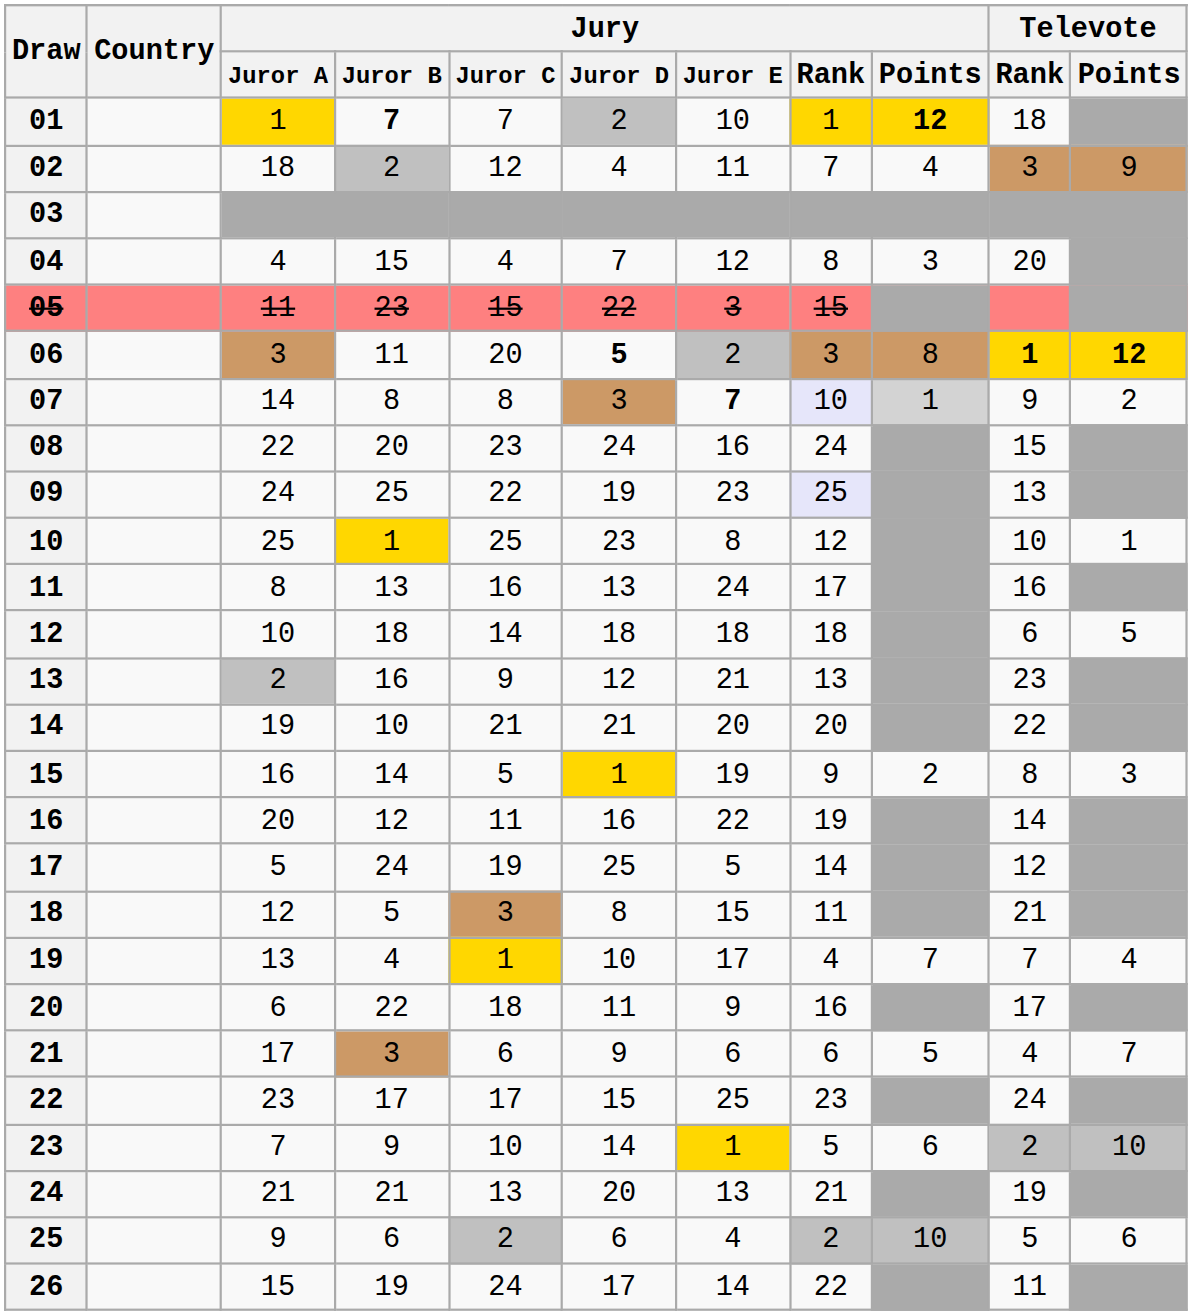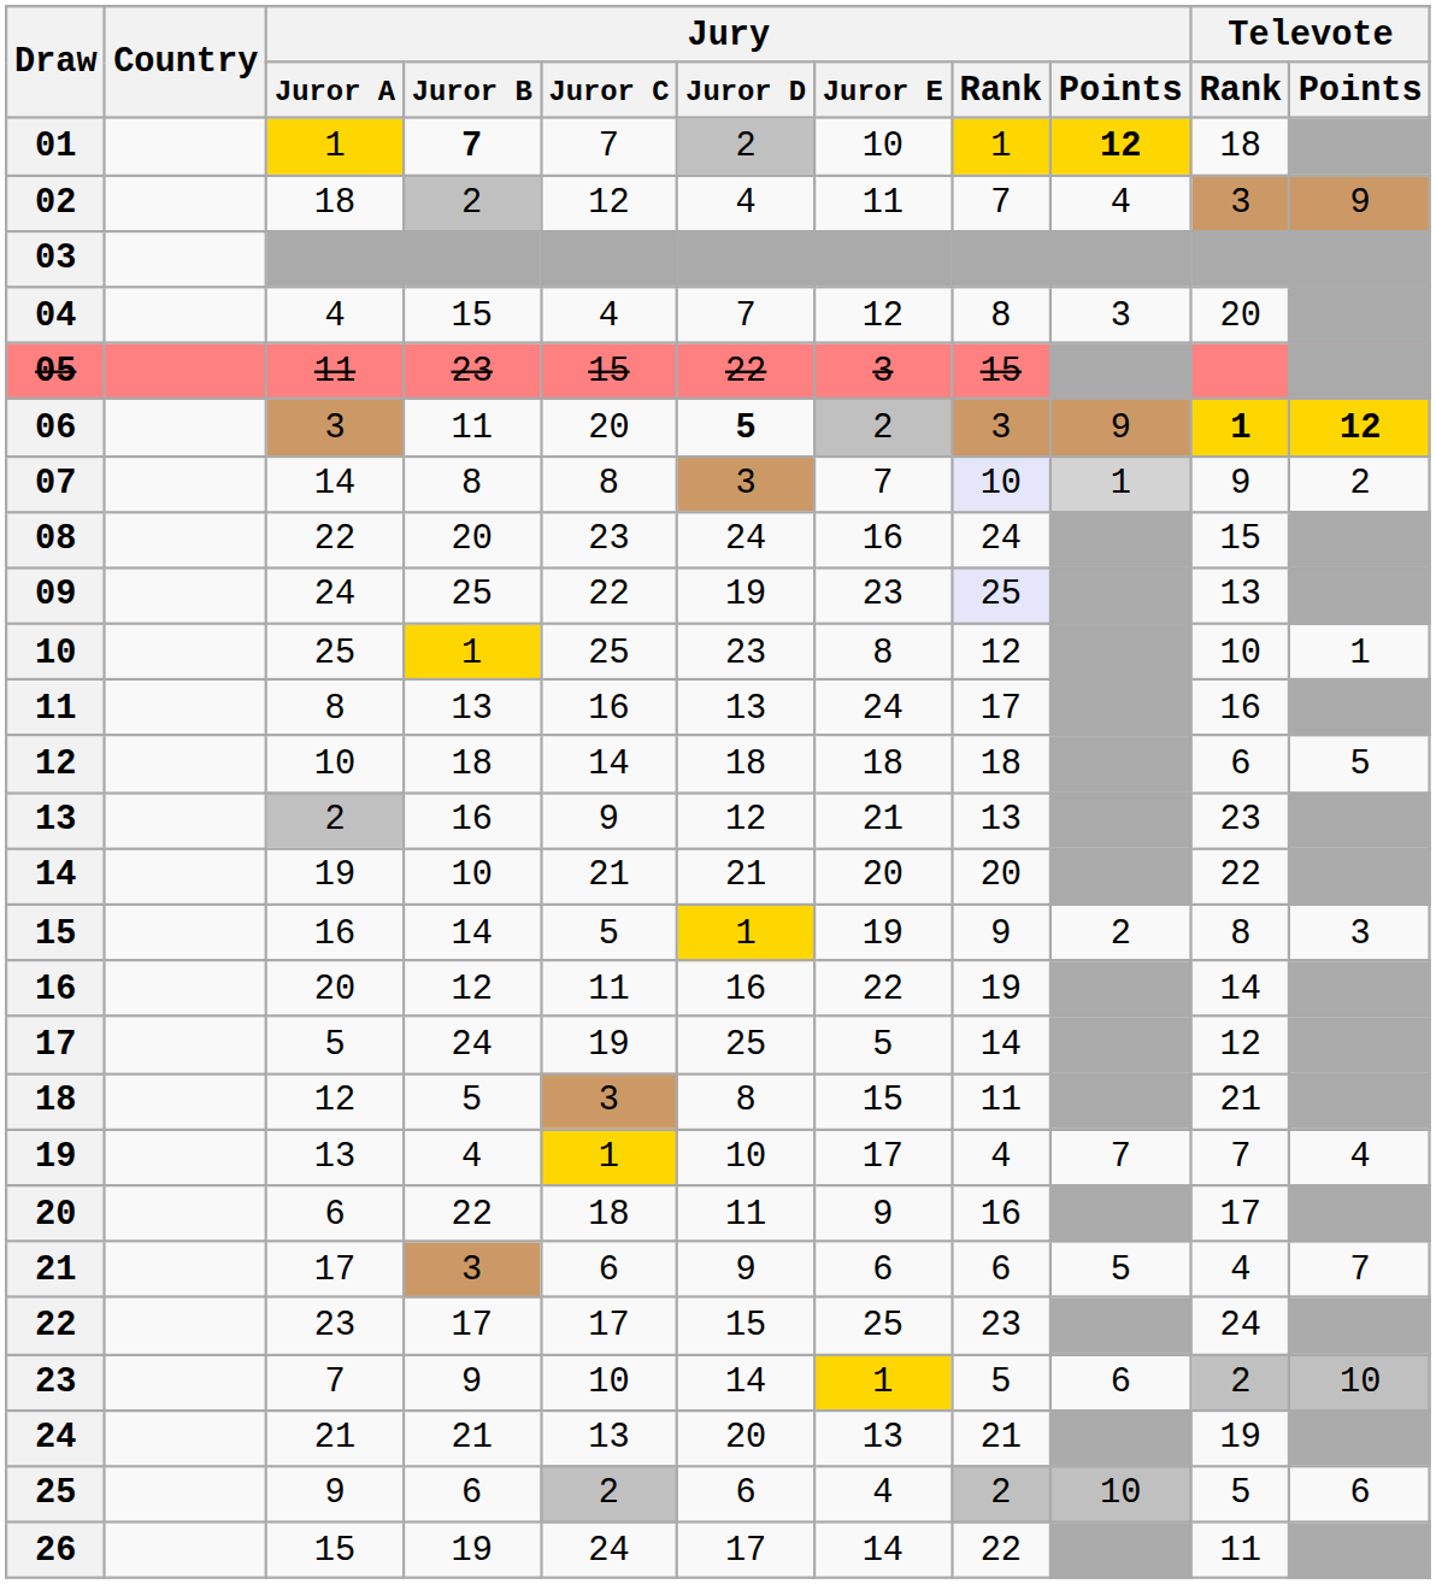 <table class="sortable wikitable collapsible plainrowheaders" style="text-align:center;">
 <tr>
 </tr>
 <tr>
 <th scope="col" rowspan="2">Draw</th>
 <th scope="col" rowspan="2">Country</th>
 <th scope="col" colspan="7">Jury</th>
 <th scope="col" colspan="2">Televote</th>
 </tr>
 <tr>
 <th scope="col"><small>Juror A</small></th>
 <th scope="col"><small>Juror B</small></th>
 <th scope="col"><small>Juror C</small></th>
 <th scope="col"><small>Juror D</small></th>
 <th scope="col"><small>Juror E</small></th>
 <th scope="col">Rank</th>
 <th scope="col" class="unsortable">Points</th>
 <th scope="col">Rank</th>
 <th scope="col" class="unsortable">Points</th>
 </tr>
 <tr>
 <th scope="row" style="text-align:center;">01</th>
 <td style="text-align:left;"></td>
 <td style="background:gold;">1</td>
 <td><strong>7</strong></td>
 <td>7</td>
 <td style="background:silver;">2</td>
 <td>10</td>
 <td style="background:gold;">1</td>
 <td style="background:gold;"><strong>12</strong></td>
 <td>18</td>
 <td style="background:#AAAAAA;"></td>
 </tr>
 <tr>
 <th scope="row" style="text-align:center;">02</th>
 <td style="text-align:left;"></td>
 <td>18</td>
 <td style="background:silver;">2</td>
 <td>12</td>
 <td>4</td>
 <td>11</td>
 <td>7</td>
 <td>4</td>
 <td style="background:#CC9966;">3</td>
 <td style="background:#CC9966;">9</td>
 </tr>
 <tr class=sortbottom>
 <th scope="row" style="text-align:center;">03</th>
 <td style="text-align:left;"></td>
 <td style="background:#AAAAAA;"></td>
 <td style="background:#AAAAAA;"></td>
 <td style="background:#AAAAAA;"></td>
 <td style="background:#AAAAAA;"></td>
 <td style="background:#AAAAAA;"></td>
 <td style="background:#AAAAAA;"></td>
 <td style="background:#AAAAAA;"></td>
 <td style="background:#AAAAAA;"></td>
 <td style="background:#AAAAAA;"></td>
 </tr>
 <tr>
 <th scope="row" style="text-align:center;">04</th>
 <td style="text-align:left;"></td>
 <td>4</td>
 <td>15</td>
 <td>4</td>
 <td>7</td>
 <td>12</td>
 <td>8</td>
 <td>3</td>
 <td>20</td>
 <td style="background:#AAAAAA;"></td>
 </tr>
 <tr style="background:#FE8080">
 <th scope="row" style="text-align:center; background:#FE8080"><s>05</s></th>
 <td style="text-align:left;"><s></s> </td>
 <td><s>11</s></td>
 <td><s>23</s></td>
 <td><s>15</s></td>
 <td><s>22</s></td>
 <td><s>3</s></td>
 <td><s>15</s></td>
 <td style="background:#AAAAAA;"></td>
 <td></td>
 <td style="background:#AAAAAA;"></td>
 </tr>
 <tr>
 <th scope="row" style="text-align:center;">06</th>
 <td style="text-align:left;"></td>
 <td style="background:#CC9966;">3</td>
 <td>11</td>
 <td>20</td>
 <td><strong>5</strong></td>
 <td style="background:silver;">2</td>
 <td style="background:#CC9966;">3</td>
-<td style="background:#CC9966;">8</td>
+<td style="background:#CC9966;">9</td>
 <td style="background:gold;"><strong>1</strong></td>
 <td style="background:gold;"><strong>12</strong></td>
 </tr>
 <tr>
 <th scope="row" style="text-align:center;">07</th>
 <td style="text-align:left;"></td>
 <td>14</td>
 <td>8</td>
 <td>8</td>
 <td style="background:#CC9966;">3</td>
-<td><strong>7</strong></td>
+<td>7</td>
 <td style="background: lavender;">10</td>
 <td style="background: lightgrey;">1</td>
 <td>9</td>
 <td>2</td>
 </tr>
 <tr>
 <th scope="row" style="text-align:center;">08</th>
 <td style="text-align:left;"></td>
 <td>22</td>
 <td>20</td>
 <td>23</td>
 <td>24</td>
 <td>16</td>
 <td>24</td>
 <td style="background:#AAAAAA;"></td>
 <td>15</td>
 <td style="background:#AAAAAA;"></td>
 </tr>
 <tr>
 <th scope="row" style="text-align:center;">09</th>
 <td style="text-align:left;"></td>
 <td>24</td>
 <td>25</td>
 <td>22</td>
 <td>19</td>
 <td>23</td>
 <td style="background: lavender;">25</td>
 <td style="background:#AAAAAA;"></td>
 <td>13</td>
 <td style="background:#AAAAAA;"></td>
 </tr>
 <tr>
 <th scope="row" style="text-align:center;">10</th>
 <td style="text-align:left;"></td>
 <td>25</td>
 <td style="background:gold;">1</td>
 <td>25</td>
 <td>23</td>
 <td>8</td>
 <td>12</td>
 <td style="background:#AAAAAA;"></td>
 <td>10</td>
 <td>1</td>
 </tr>
 <tr>
 <th scope="row" style="text-align:center;">11</th>
 <td style="text-align:left;"></td>
 <td>8</td>
 <td>13</td>
 <td>16</td>
 <td>13</td>
 <td>24</td>
 <td>17</td>
 <td style="background:#AAAAAA;"></td>
 <td>16</td>
 <td style="background:#AAAAAA;"></td>
 </tr>
 <tr>
 <th scope="row" style="text-align:center;">12</th>
 <td style="text-align:left;"></td>
 <td>10</td>
 <td>18</td>
 <td>14</td>
 <td>18</td>
 <td>18</td>
 <td>18</td>
 <td style="background:#AAAAAA;"></td>
 <td>6</td>
 <td>5</td>
 </tr>
 <tr>
 <th scope="row" style="text-align:center;">13</th>
 <td style="text-align:left;"></td>
 <td style="background:silver;">2</td>
 <td>16</td>
 <td>9</td>
 <td>12</td>
 <td>21</td>
 <td>13</td>
 <td style="background:#AAAAAA;"></td>
 <td>23</td>
 <td style="background:#AAAAAA;"></td>
 </tr>
 <tr>
 <th scope="row" style="text-align:center;">14</th>
 <td style="text-align:left;"></td>
 <td>19</td>
 <td>10</td>
 <td>21</td>
 <td>21</td>
 <td>20</td>
 <td>20</td>
 <td style="background:#AAAAAA;"></td>
 <td>22</td>
 <td style="background:#AAAAAA;"></td>
 </tr>
 <tr>
 <th scope="row" style="text-align:center;">15</th>
 <td style="text-align:left;"></td>
 <td>16</td>
 <td>14</td>
 <td>5</td>
 <td style="background:gold;">1</td>
 <td>19</td>
 <td>9</td>
 <td>2</td>
 <td>8</td>
 <td>3</td>
 </tr>
 <tr>
 <th scope="row" style="text-align:center;">16</th>
 <td style="text-align:left;"></td>
 <td>20</td>
 <td>12</td>
 <td>11</td>
 <td>16</td>
 <td>22</td>
 <td>19</td>
 <td style="background:#AAAAAA;"></td>
 <td>14</td>
 <td style="background:#AAAAAA;"></td>
 </tr>
 <tr>
 <th scope="row" style="text-align:center;">17</th>
 <td style="text-align:left;"></td>
 <td>5</td>
 <td>24</td>
 <td>19</td>
 <td>25</td>
 <td>5</td>
 <td>14</td>
 <td style="background:#AAAAAA;"></td>
 <td>12</td>
 <td style="background:#AAAAAA;"></td>
 </tr>
 <tr>
 <th scope="row" style="text-align:center;">18</th>
 <td style="text-align:left;"></td>
 <td>12</td>
 <td>5</td>
 <td style="background:#CC9966;">3</td>
 <td>8</td>
 <td>15</td>
 <td>11</td>
 <td style="background:#AAAAAA;"></td>
 <td>21</td>
 <td style="background:#AAAAAA;"></td>
 </tr>
 <tr>
 <th scope="row" style="text-align:center;">19</th>
 <td style="text-align:left;"></td>
 <td>13</td>
 <td>4</td>
 <td style="background:gold;">1</td>
 <td>10</td>
 <td>17</td>
 <td>4</td>
 <td>7</td>
 <td>7</td>
 <td>4</td>
 </tr>
 <tr>
 <th scope="row" style="text-align:center;">20</th>
 <td style="text-align:left;"></td>
 <td>6</td>
 <td>22</td>
 <td>18</td>
 <td>11</td>
 <td>9</td>
 <td>16</td>
 <td style="background:#AAAAAA;"></td>
 <td>17</td>
 <td style="background:#AAAAAA;"></td>
 </tr>
 <tr>
 <th scope="row" style="text-align:center;">21</th>
 <td style="text-align:left;"></td>
 <td>17</td>
 <td style="background:#CC9966;">3</td>
 <td>6</td>
 <td>9</td>
 <td>6</td>
 <td>6</td>
 <td>5</td>
 <td>4</td>
 <td>7</td>
 </tr>
 <tr>
 <th scope="row" style="text-align:center;">22</th>
 <td style="text-align:left;"></td>
 <td>23</td>
 <td>17</td>
 <td>17</td>
 <td>15</td>
 <td>25</td>
 <td>23</td>
 <td style="background:#AAAAAA;"></td>
 <td>24</td>
 <td style="background:#AAAAAA;"></td>
 </tr>
 <tr>
 <th scope="row" style="text-align:center;">23</th>
 <td style="text-align:left;"></td>
 <td>7</td>
 <td>9</td>
 <td>10</td>
 <td>14</td>
 <td style="background:gold;">1</td>
 <td>5</td>
 <td>6</td>
 <td style="background:silver;">2</td>
 <td style="background:silver;">10</td>
 </tr>
 <tr>
 <th scope="row" style="text-align:center;">24</th>
 <td style="text-align:left;"></td>
 <td>21</td>
 <td>21</td>
 <td>13</td>
 <td>20</td>
 <td>13</td>
 <td>21</td>
 <td style="background:#AAAAAA;"></td>
 <td>19</td>
 <td style="background:#AAAAAA;"></td>
 </tr>
 <tr>
 <th scope="row" style="text-align:center;">25</th>
 <td style="text-align:left;"></td>
 <td>9</td>
 <td>6</td>
 <td style="background:silver;">2</td>
 <td>6</td>
 <td>4</td>
 <td style="background:silver;">2</td>
 <td style="background:silver;">10</td>
 <td>5</td>
 <td>6</td>
 </tr>
 <tr>
 <th scope="row" style="text-align:center;">26</th>
 <td style="text-align:left;"></td>
 <td>15</td>
 <td>19</td>
 <td>24</td>
 <td>17</td>
 <td>14</td>
 <td>22</td>
 <td style="background:#AAAAAA;"></td>
 <td>11</td>
 <td style="background:#AAAAAA;"></td>
 </tr>
 </table>
